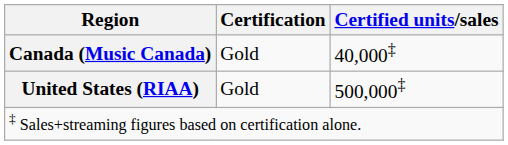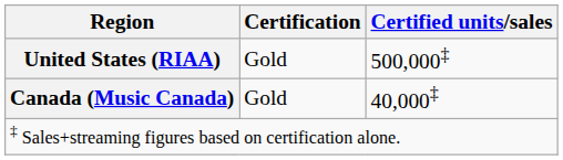 <table class="wikitable sortable plainrowheaders">
 <tr>
 <th>Region</th>
 <th>Certification</th>
 <th><a href='#'>Certified units</a>/sales</th>
 </tr>
 <tr>
+<th scope="row">United States (<a href='#'>RIAA</a>)</th>
+<td>Gold</td>
+<td>500,000<sup>‡</sup></td>
+</tr>
+<tr>
 <th scope="row">Canada (<a href='#'>Music Canada</a>)</th>
 <td>Gold</td>
 <td>40,000<sup>‡</sup></td>
 </tr>
 <tr>
-<th scope="row">United States (<a href='#'>RIAA</a>)</th>
-<td>Gold</td>
-<td>500,000<sup>‡</sup></td>
-</tr>
-<tr>
 <td colspan="3"><small><sup>‡</sup> Sales+streaming figures based on certification alone.</small></td>
 </tr>
 </table>
